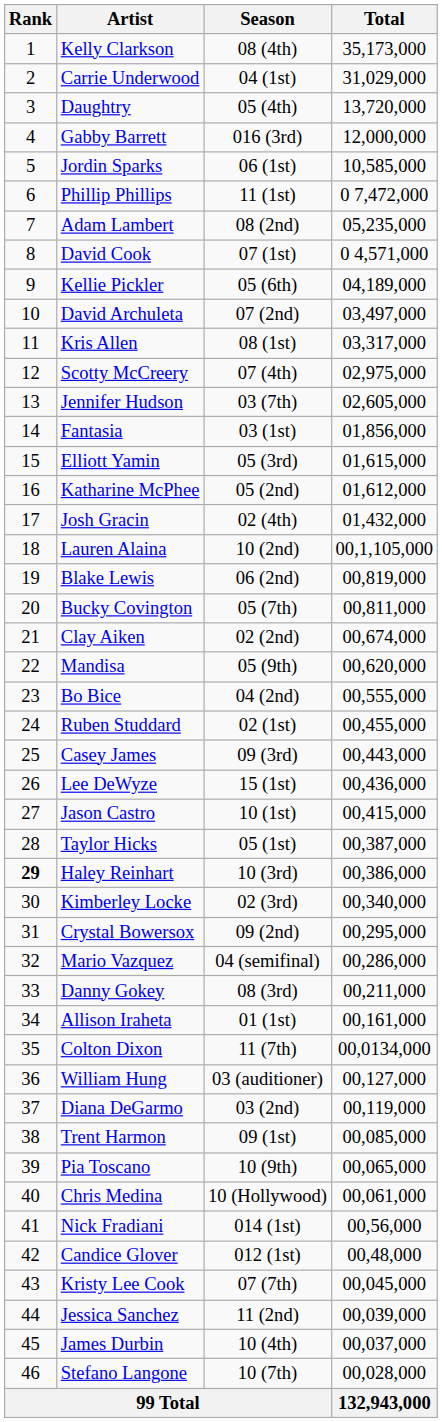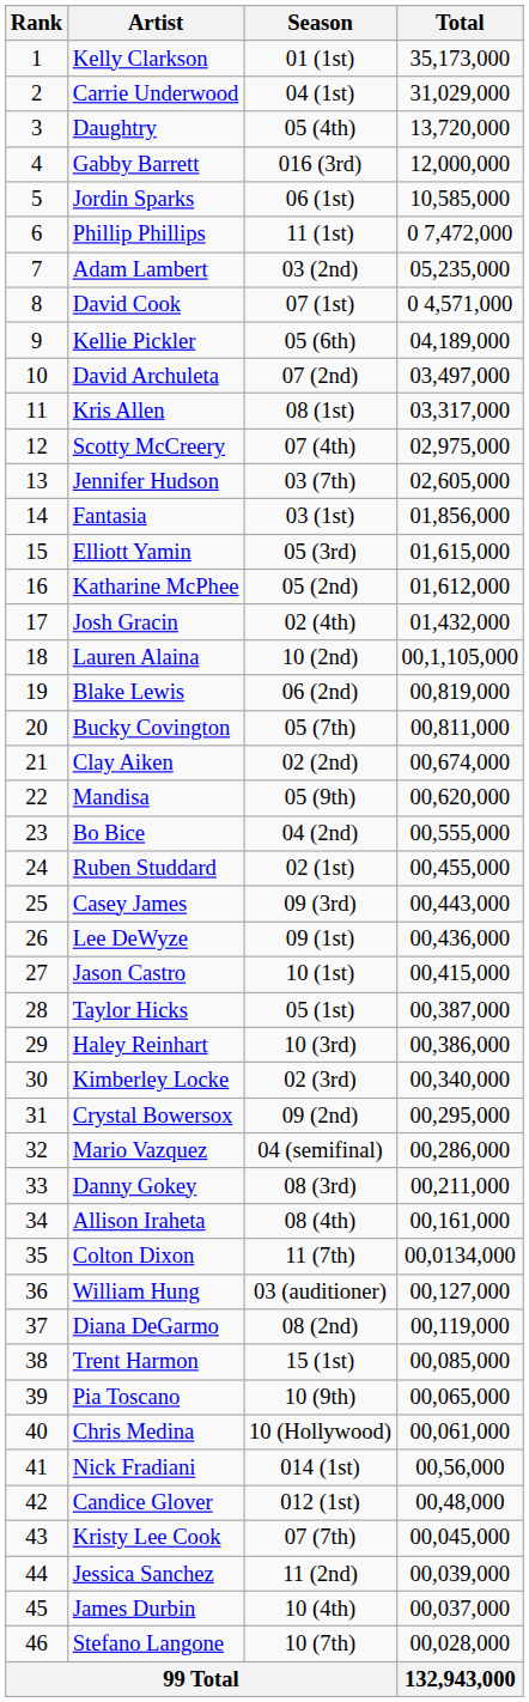 <table class="wikitable sortable" style="text-align:center;">
 <tr>
 <th>Rank</th>
 <th>Artist</th>
 <th>Season</th>
 <th>Total</th>
 </tr>
 <tr>
 <td>1</td>
 <td style="text-align:left;"><a href='#'>Kelly Clarkson</a></td>
-<td><span>0</span>8 (4th)</td>
+<td><span>0</span>1 (1st)</td>
 <td>35,173,000</td>
 </tr>
 <tr>
 <td>2</td>
 <td style="text-align:left;"><a href='#'>Carrie Underwood</a></td>
 <td><span>0</span>4 (1st)</td>
 <td>31,029,000</td>
 </tr>
 <tr>
 <td>3</td>
 <td style="text-align:left;"><a href='#'>Daughtry</a></td>
 <td><span>0</span>5 (4th)</td>
 <td>13,720,000</td>
 </tr>
 <tr>
 <td>4</td>
 <td style="text-align:left;"><a href='#'>Gabby Barrett</a></td>
 <td><span>0</span>16 (3rd)</td>
 <td>12,000,000</td>
 </tr>
 <tr>
 <td>5</td>
 <td style="text-align:left;"><a href='#'>Jordin Sparks</a></td>
 <td><span>0</span>6 (1st)</td>
 <td>10,585,000</td>
 </tr>
 <tr>
 <td>6</td>
 <td style="text-align:left;"><a href='#'>Phillip Phillips</a></td>
 <td>11 (1st)</td>
 <td><span>0</span> 7,472,000</td>
 </tr>
 <tr>
 <td>7</td>
 <td style="text-align:left;"><a href='#'>Adam Lambert</a></td>
-<td><span>0</span>8 (2nd)</td>
+<td><span>0</span>3 (2nd)</td>
 <td><span>0</span>5,235,000</td>
 </tr>
 <tr>
 <td>8</td>
 <td style="text-align:left;"><a href='#'>David Cook</a></td>
 <td><span>0</span>7 (1st)</td>
 <td><span>0</span> 4,571,000</td>
 </tr>
 <tr>
 <td>9</td>
 <td style="text-align:left;"><a href='#'>Kellie Pickler</a></td>
 <td><span>0</span>5 (6th)</td>
 <td><span>0</span>4,189,000</td>
 </tr>
 <tr>
 <td>10</td>
 <td style="text-align:left;"><a href='#'>David Archuleta</a></td>
 <td><span>0</span>7 (2nd)</td>
 <td><span>0</span>3,497,000</td>
 </tr>
 <tr>
 <td>11</td>
 <td style="text-align:left;"><a href='#'>Kris Allen</a></td>
 <td><span>0</span>8 (1st)</td>
 <td><span>0</span>3,317,000</td>
 </tr>
 <tr>
 <td>12</td>
 <td style="text-align:left;"><a href='#'>Scotty McCreery</a></td>
 <td><span>0</span>7 (4th)</td>
 <td><span>0</span>2,975,000</td>
 </tr>
 <tr>
 <td>13</td>
 <td style="text-align:left;"><a href='#'>Jennifer Hudson</a></td>
 <td><span>0</span>3 (7th)</td>
 <td><span>0</span>2,605,000</td>
 </tr>
 <tr>
 <td>14</td>
 <td style="text-align:left;"><a href='#'>Fantasia</a></td>
 <td><span>0</span>3 (1st)</td>
 <td><span>0</span>1,856,000</td>
 </tr>
 <tr>
 <td>15</td>
 <td style="text-align:left;"><a href='#'>Elliott Yamin</a></td>
 <td><span>0</span>5 (3rd)</td>
 <td><span>0</span>1,615,000</td>
 </tr>
 <tr>
 <td>16</td>
 <td style="text-align:left;"><a href='#'>Katharine McPhee</a></td>
 <td><span>0</span>5 (2nd)</td>
 <td><span>0</span>1,612,000</td>
 </tr>
 <tr>
 <td>17</td>
 <td style="text-align:left;"><a href='#'>Josh Gracin</a></td>
 <td><span>0</span>2 (4th)</td>
 <td><span>0</span>1,432,000</td>
 </tr>
 <tr>
 <td>18</td>
 <td style="text-align:left;"><a href='#'>Lauren Alaina</a></td>
 <td>10 (2nd)</td>
 <td><span>00,</span>1,105,000</td>
 </tr>
 <tr>
 <td>19</td>
 <td style="text-align:left;"><a href='#'>Blake Lewis</a></td>
 <td><span>0</span>6 (2nd)</td>
 <td><span>00,</span>819,000</td>
 </tr>
 <tr>
 <td>20</td>
 <td style="text-align:left;"><a href='#'>Bucky Covington</a></td>
 <td><span>0</span>5 (7th)</td>
 <td><span>00,</span>811,000</td>
 </tr>
 <tr>
 <td>21</td>
 <td style="text-align:left;"><a href='#'>Clay Aiken</a></td>
 <td><span>0</span>2 (2nd)</td>
 <td><span>00,</span>674,000</td>
 </tr>
 <tr>
 <td>22</td>
 <td style="text-align:left;"><a href='#'>Mandisa</a></td>
 <td><span>0</span>5 (9th)</td>
 <td><span>00,</span>620,000</td>
 </tr>
 <tr>
 <td>23</td>
 <td style="text-align:left;"><a href='#'>Bo Bice</a></td>
 <td><span>0</span>4 (2nd)</td>
 <td><span>00,</span>555,000</td>
 </tr>
 <tr>
 <td>24</td>
 <td style="text-align:left;"><a href='#'>Ruben Studdard</a></td>
 <td><span>0</span>2 (1st)</td>
 <td><span>00,</span>455,000</td>
 </tr>
 <tr>
 <td>25</td>
 <td style="text-align:left;"><a href='#'>Casey James</a></td>
 <td><span>0</span>9 (3rd)</td>
 <td><span>00,</span>443,000</td>
 </tr>
 <tr>
 <td>26</td>
 <td style="text-align:left;"><a href='#'>Lee DeWyze</a></td>
-<td>15 (1st)</td>
+<td><span>0</span>9 (1st)</td>
 <td><span>00,</span>436,000</td>
 </tr>
 <tr>
 <td>27</td>
 <td style="text-align:left;"><a href='#'>Jason Castro</a></td>
 <td>10 (1st)</td>
 <td><span>00,</span>415,000</td>
 </tr>
 <tr>
 <td>28</td>
 <td style="text-align:left;"><a href='#'>Taylor Hicks</a></td>
 <td><span>0</span>5 (1st)</td>
 <td><span>00,</span>387,000</td>
 </tr>
 <tr>
-<td><strong>29</strong></td>
+<td>29</td>
 <td style="text-align:left;"><a href='#'>Haley Reinhart</a></td>
 <td>10 (3rd)</td>
 <td><span>00,</span>386,000</td>
 </tr>
 <tr>
 <td>30</td>
 <td style="text-align:left;"><a href='#'>Kimberley Locke</a></td>
 <td><span>0</span>2 (3rd)</td>
 <td><span>00,</span>340,000</td>
 </tr>
 <tr>
 <td>31</td>
 <td style="text-align:left;"><a href='#'>Crystal Bowersox</a></td>
 <td><span>0</span>9 (2nd)</td>
 <td><span>00,</span>295,000</td>
 </tr>
 <tr>
 <td>32</td>
 <td style="text-align:left;"><a href='#'>Mario Vazquez</a></td>
 <td><span>0</span>4 (semifinal)</td>
 <td><span>00,</span>286,000</td>
 </tr>
 <tr>
 <td>33</td>
 <td style="text-align:left;"><a href='#'>Danny Gokey</a></td>
 <td><span>0</span>8 (3rd)</td>
 <td><span>00,</span>211,000</td>
 </tr>
 <tr>
 <td>34</td>
 <td style="text-align:left;"><a href='#'>Allison Iraheta</a></td>
-<td><span>0</span>1 (1st)</td>
+<td><span>0</span>8 (4th)</td>
 <td><span>00,</span>161,000</td>
 </tr>
 <tr>
 <td>35</td>
 <td style="text-align:left;"><a href='#'>Colton Dixon</a></td>
 <td>11 (7th)</td>
 <td><span>00,0</span>134,000</td>
 </tr>
 <tr>
 <td>36</td>
 <td style="text-align:left;"><a href='#'>William Hung</a></td>
 <td><span>0</span>3 (auditioner)</td>
 <td><span>00,</span>127,000</td>
 </tr>
 <tr>
 <td>37</td>
 <td style="text-align:left;"><a href='#'>Diana DeGarmo</a></td>
-<td><span>0</span>3 (2nd)</td>
+<td><span>0</span>8 (2nd)</td>
 <td><span>00,</span>119,000</td>
 </tr>
 <tr>
 <td>38</td>
 <td style="text-align:left;"><a href='#'>Trent Harmon</a></td>
-<td><span>0</span>9 (1st)</td>
+<td>15 (1st)</td>
 <td><span>00,0</span>85,000</td>
 </tr>
 <tr>
 <td>39</td>
 <td style="text-align:left;"><a href='#'>Pia Toscano</a></td>
 <td>10 (9th)</td>
 <td><span>00,0</span>65,000</td>
 </tr>
 <tr>
 <td>40</td>
 <td style="text-align:left;"><a href='#'>Chris Medina</a></td>
 <td>10 (Hollywood)</td>
 <td><span>00,0</span>61,000</td>
 </tr>
 <tr>
 <td>41</td>
 <td style="text-align:left;"><a href='#'>Nick Fradiani</a></td>
 <td><span>0</span>14 (1st)</td>
 <td><span>00,</span>56,000</td>
 </tr>
 <tr>
 <td>42</td>
 <td style="text-align:left;"><a href='#'>Candice Glover</a></td>
 <td><span>0</span>12 (1st)</td>
 <td><span>00,</span>48,000</td>
 </tr>
 <tr>
 <td>43</td>
 <td style="text-align:left;"><a href='#'>Kristy Lee Cook</a></td>
 <td><span>0</span>7 (7th)</td>
 <td><span>00,0</span>45,000</td>
 </tr>
 <tr>
 <td>44</td>
 <td style="text-align:left;"><a href='#'>Jessica Sanchez</a></td>
 <td>11 (2nd)</td>
 <td><span>00,0</span>39,000</td>
 </tr>
 <tr>
 <td>45</td>
 <td style="text-align:left;"><a href='#'>James Durbin</a></td>
 <td>10 (4th)</td>
 <td><span>00,0</span>37,000</td>
 </tr>
 <tr>
 <td>46</td>
 <td style="text-align:left;"><a href='#'>Stefano Langone</a></td>
 <td>10 (7th)</td>
 <td><span>00,0</span>28,000</td>
 </tr>
 <tr>
 <th style="text-align:center;" colspan="3"><span>99</span> Total</th>
 <th style="text-align:center;">132,943,000</th>
 </tr>
 </table>
